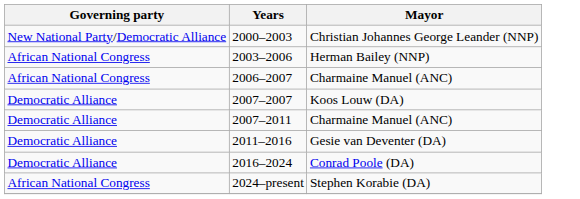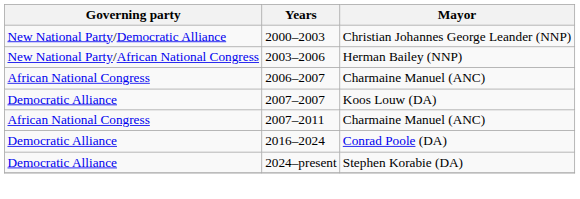 <table class="wikitable">
 <tr>
 <th>Governing party</th>
 <th>Years</th>
 <th>Mayor</th>
 </tr>
 <tr>
 <td><a href='#'>New National Party</a>/<a href='#'>Democratic Alliance</a></td>
 <td>2000–2003</td>
 <td>Christian Johannes George Leander (NNP)</td>
 </tr>
 <tr>
-<td><a href='#'>African National Congress</a></td>
+<td><a href='#'>New National Party</a>/<a href='#'>African National Congress</a></td>
 <td>2003–2006</td>
 <td>Herman Bailey (NNP)</td>
 </tr>
 <tr>
 <td><a href='#'>African National Congress</a></td>
 <td>2006–2007</td>
 <td>Charmaine Manuel (ANC)</td>
 </tr>
 <tr>
 <td><a href='#'> Democratic Alliance</a></td>
 <td>2007–2007</td>
 <td>Koos Louw (DA)</td>
 </tr>
 <tr>
-<td><a href='#'> Democratic Alliance</a></td>
+<td><a href='#'>African National Congress</a></td>
 <td>2007–2011</td>
 <td>Charmaine Manuel (ANC)</td>
-</tr>
-<tr>
-<td><a href='#'> Democratic Alliance</a></td>
-<td>2011–2016</td>
-<td>Gesie van Deventer (DA)</td>
 </tr>
 <tr>
 <td><a href='#'> Democratic Alliance</a></td>
 <td>2016–2024</td>
 <td><a href='#'>Conrad Poole</a> (DA)</td>
 </tr>
 <tr>
-<td><a href='#'>African National Congress</a></td>
+<td><a href='#'> Democratic Alliance</a></td>
 <td>2024–present</td>
 <td>Stephen Korabie (DA)</td>
 </tr>
 <tr>
 </tr>
 </table>
